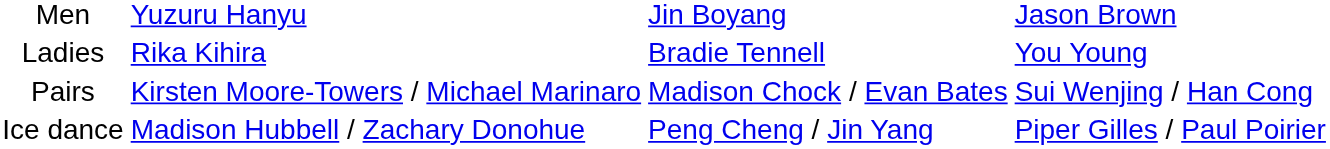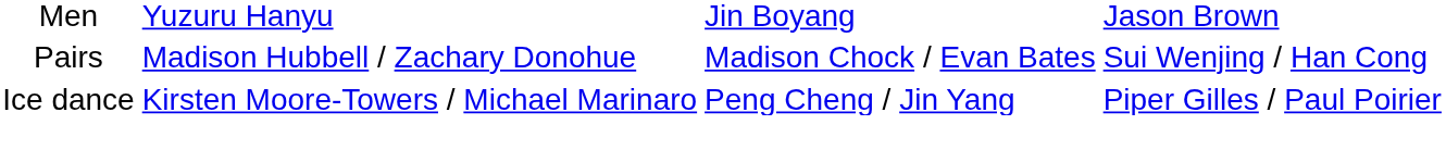 <table>
 <tr>
 <td align=center>Men</td>
 <td> <a href='#'>Yuzuru Hanyu</a></td>
 <td> <a href='#'>Jin Boyang</a></td>
 <td> <a href='#'>Jason Brown</a></td>
 </tr>
 <tr>
-<td align=center>Ladies</td>
-<td> <a href='#'>Rika Kihira</a></td>
-<td> <a href='#'>Bradie Tennell</a></td>
-<td> <a href='#'>You Young</a></td>
-</tr>
-<tr>
 <td align=center>Pairs</td>
-<td> <a href='#'>Kirsten Moore-Towers</a> / <a href='#'>Michael Marinaro</a></td>
+<td> <a href='#'>Madison Hubbell</a> / <a href='#'>Zachary Donohue</a></td>
 <td> <a href='#'>Madison Chock</a> / <a href='#'>Evan Bates</a></td>
 <td> <a href='#'>Sui Wenjing</a> / <a href='#'>Han Cong</a></td>
 </tr>
 <tr>
 <td align=center>Ice dance</td>
-<td> <a href='#'>Madison Hubbell</a> / <a href='#'>Zachary Donohue</a></td>
+<td> <a href='#'>Kirsten Moore-Towers</a> / <a href='#'>Michael Marinaro</a></td>
 <td> <a href='#'>Peng Cheng</a> / <a href='#'>Jin Yang</a></td>
 <td> <a href='#'>Piper Gilles</a> / <a href='#'>Paul Poirier</a></td>
 </tr>
 </table>
